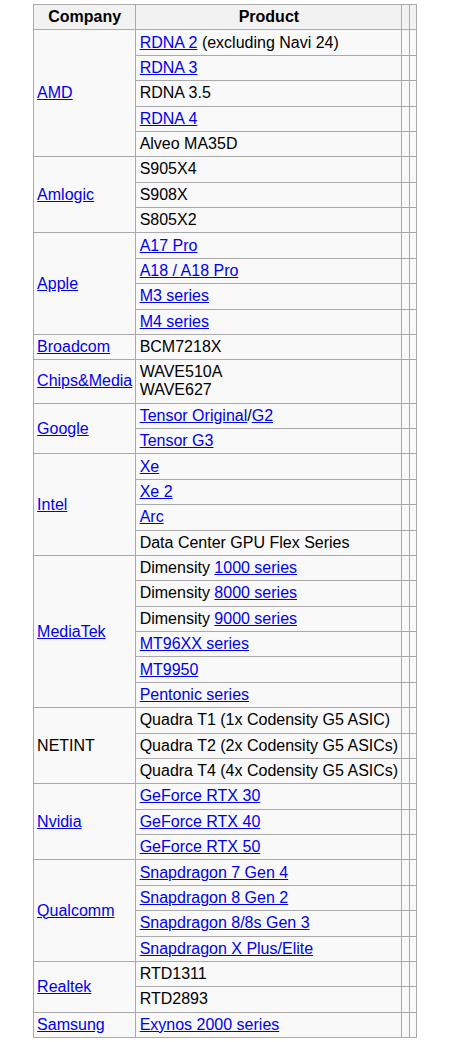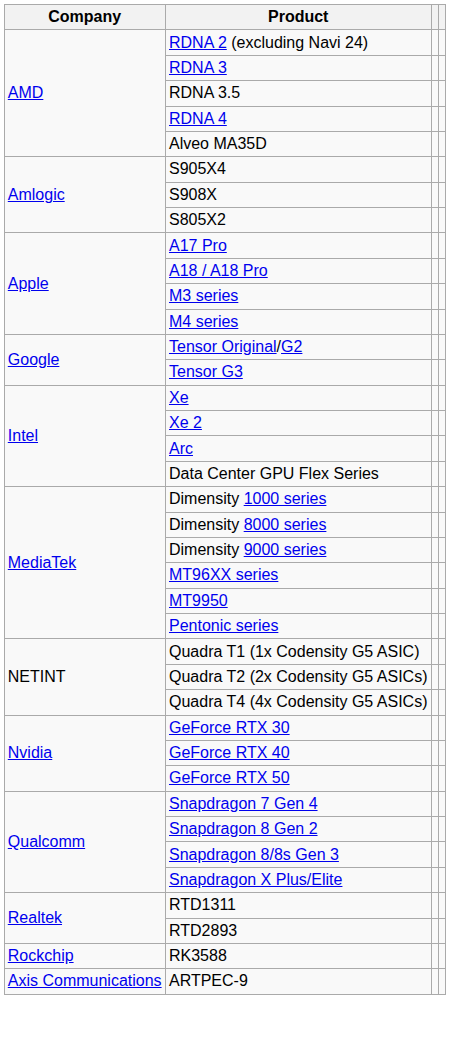 <table class="wikitable sortable mw-collapsible" style="margin-left: auto; margin-right: auto; border: none;">
 <tr>
 <th>Company</th>
 <th>Product</th>
 <th></th>
 <th></th>
 </tr>
 <tr>
 <td rowspan="5"><a href='#'>AMD</a></td>
 <td><a href='#'>RDNA 2</a> (excluding Navi 24) </td>
 <td></td>
 <td></td>
 </tr>
 <tr>
 <td><a href='#'>RDNA 3</a> </td>
 <td></td>
 <td></td>
 </tr>
 <tr>
 <td>RDNA 3.5</td>
 <td></td>
 <td></td>
 </tr>
 <tr>
 <td><a href='#'>RDNA 4</a></td>
 <td></td>
 <td></td>
 </tr>
 <tr>
 <td>Alveo MA35D </td>
 <td></td>
 <td></td>
 </tr>
 <tr>
 <td rowspan="3"><a href='#'>Amlogic</a></td>
 <td>S905X4 </td>
 <td></td>
 <td></td>
 </tr>
 <tr>
 <td>S908X </td>
 <td></td>
 <td></td>
 </tr>
 <tr>
 <td>S805X2 </td>
 <td></td>
 <td></td>
 </tr>
 <tr>
 <td rowspan="4"><a href='#'>Apple</a></td>
 <td><a href='#'>A17 Pro</a> </td>
 <td></td>
 <td></td>
 </tr>
 <tr>
 <td><a href='#'>A18 / A18 Pro</a></td>
 <td></td>
 <td></td>
 </tr>
 <tr>
 <td><a href='#'>M3 series</a></td>
 <td></td>
 <td></td>
 </tr>
 <tr>
 <td><a href='#'>M4 series</a></td>
-<td></td>
-<td></td>
-</tr>
-<tr>
-<td><a href='#'>Broadcom</a></td>
-<td>BCM7218X </td>
-<td></td>
-<td></td>
-</tr>
-<tr>
-<td><a href='#'>Chips&Media</a></td>
-<td>WAVE510A <br>WAVE627 </td>
 <td></td>
 <td></td>
 </tr>
 <tr>
 <td rowspan="2"><a href='#'>Google</a></td>
 <td><a href='#'>Tensor Original</a>/<a href='#'>G2</a> </td>
 <td></td>
 <td></td>
 </tr>
 <tr>
 <td><a href='#'>Tensor G3</a> </td>
 <td></td>
 <td></td>
 </tr>
 <tr>
 <td rowspan="4"><a href='#'>Intel</a></td>
 <td><a href='#'>Xe</a> </td>
 <td></td>
 <td></td>
 </tr>
 <tr>
 <td><a href='#'>Xe 2</a></td>
 <td></td>
 <td></td>
 </tr>
 <tr>
 <td><a href='#'>Arc</a> </td>
 <td></td>
 <td></td>
 </tr>
 <tr>
 <td>Data Center GPU Flex Series </td>
 <td></td>
 <td></td>
 </tr>
 <tr>
 <td rowspan="6"><a href='#'>MediaTek</a></td>
 <td>Dimensity <a href='#'>1000 series</a> </td>
 <td></td>
 <td></td>
 </tr>
 <tr>
 <td>Dimensity <a href='#'>8000 series</a> </td>
 <td></td>
 <td></td>
 </tr>
 <tr>
 <td>Dimensity <a href='#'>9000 series</a> </td>
 <td></td>
 <td></td>
 </tr>
 <tr>
 <td><a href='#'>MT96XX series</a> </td>
 <td></td>
 <td></td>
 </tr>
 <tr>
 <td><a href='#'>MT9950</a></td>
 <td></td>
 <td></td>
 </tr>
 <tr>
 <td><a href='#'>Pentonic series</a></td>
 <td></td>
 <td></td>
 </tr>
 <tr>
 <td rowspan="3">NETINT</td>
 <td>Quadra T1 (1x Codensity G5 ASIC) </td>
 <td></td>
 <td></td>
 </tr>
 <tr>
 <td>Quadra T2 (2x Codensity G5 ASICs) </td>
 <td></td>
 <td></td>
 </tr>
 <tr>
 <td>Quadra T4 (4x Codensity G5 ASICs) </td>
 <td></td>
 <td></td>
 </tr>
 <tr>
 <td rowspan="3"><a href='#'>Nvidia</a></td>
 <td><a href='#'>GeForce RTX 30</a> </td>
 <td></td>
 <td></td>
 </tr>
 <tr>
 <td><a href='#'>GeForce RTX 40</a> </td>
 <td></td>
 <td></td>
 </tr>
 <tr>
 <td><a href='#'>GeForce RTX 50</a></td>
 <td></td>
 <td></td>
 </tr>
 <tr>
 <td rowspan="4"><a href='#'>Qualcomm</a></td>
 <td><a href='#'>Snapdragon 7 Gen 4</a> </td>
 <td></td>
 <td></td>
 </tr>
 <tr>
 <td><a href='#'>Snapdragon 8 Gen 2</a> </td>
 <td></td>
 <td></td>
 </tr>
 <tr>
 <td><a href='#'>Snapdragon 8/8s Gen 3</a></td>
 <td></td>
 <td></td>
 </tr>
 <tr>
 <td><a href='#'>Snapdragon X Plus/Elite</a> </td>
 <td></td>
 <td></td>
 </tr>
 <tr>
 <td rowspan="2"><a href='#'>Realtek</a></td>
 <td>RTD1311 </td>
 <td></td>
 <td></td>
 </tr>
 <tr>
 <td>RTD2893</td>
 <td></td>
 <td></td>
 </tr>
 <tr>
-<td><a href='#'>Samsung</a></td>
-<td><a href='#'>Exynos 2000 series</a> </td>
+<td><a href='#'>Rockchip</a></td>
+<td>RK3588 </td>
+<td></td>
+<td></td>
+</tr>
+<tr>
+<td><a href='#'>Axis Communications</a></td>
+<td>ARTPEC-9 </td>
 <td></td>
 <td></td>
 </tr>
 </table>
